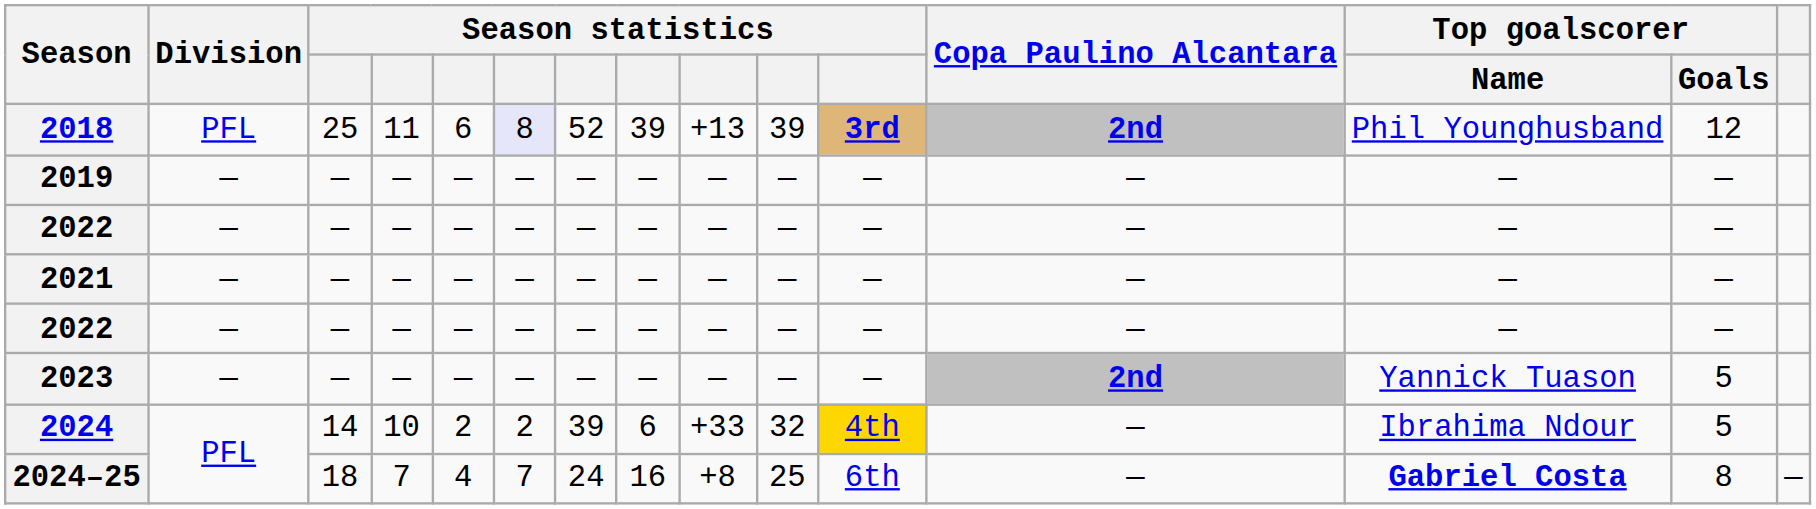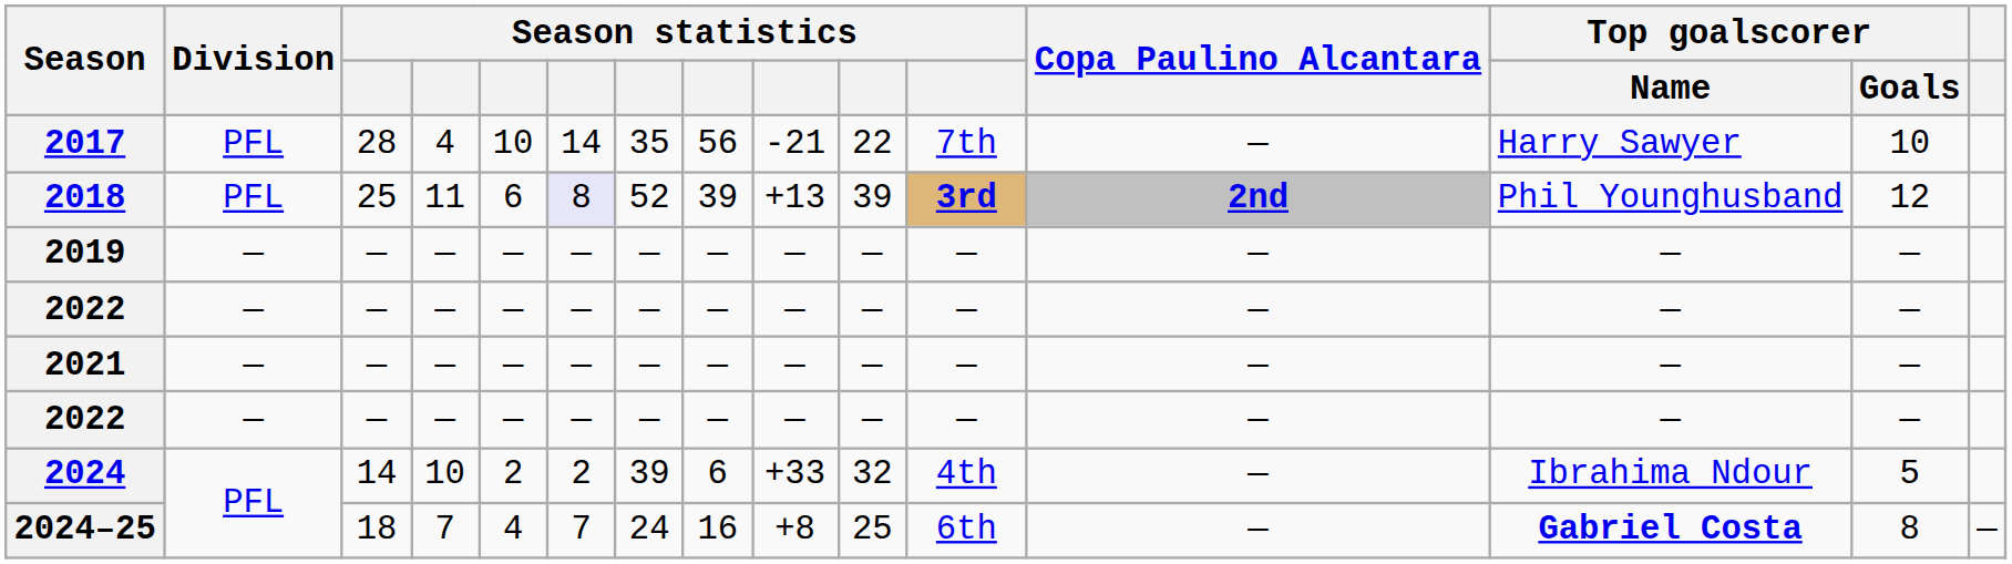 <table class="wikitable" style="text-align: center">
 <tr>
 <th rowspan="2">Season</th>
 <th rowspan=2>Division</th>
 <th colspan="9">Season statistics</th>
 <th rowspan="2"><a href='#'>Copa Paulino Alcantara</a></th>
 <th colspan=2>Top goalscorer</th>
 <th></th>
 </tr>
 <tr>
 <th width=20px></th>
 <th width=20px></th>
 <th width=20px></th>
 <th width=20px></th>
 <th width=20px></th>
 <th width=20px></th>
 <th width=27px></th>
 <th width=20px></th>
 <th width=40px></th>
 <th>Name</th>
 <th>Goals</th>
 <th></th>
+</tr>
+<tr>
+<th><a href='#'>2017</a></th>
+<td><a href='#'>PFL</a></td>
+<td>28</td>
+<td>4</td>
+<td>10</td>
+<td>14</td>
+<td>35</td>
+<td>56</td>
+<td>-21</td>
+<td>22</td>
+<td><a href='#'>7th</a></td>
+<td>—</td>
+<td style=text-align:left> <a href='#'>Harry Sawyer</a></td>
+<td>10</td>
+<td></td>
 </tr>
 <tr>
 <th><a href='#'>2018</a></th>
 <td><a href='#'>PFL</a></td>
 <td rowspan="1">25</td>
 <td>11</td>
 <td>6</td>
 <td style="background: lavender;">8</td>
 <td>52</td>
 <td>39</td>
 <td>+13</td>
 <td>39</td>
 <td style="background:#deb678;"><strong><a href='#'>3rd</a></strong></td>
 <td style="background:silver;"><strong><a href='#'>2nd</a></strong></td>
 <td> <a href='#'>Phil Younghusband</a></td>
 <td>12</td>
 <td></td>
 </tr>
 <tr>
 <th>2019</th>
 <td>—</td>
 <td>—</td>
 <td>—</td>
 <td>—</td>
 <td>—</td>
 <td>—</td>
 <td>—</td>
 <td>—</td>
 <td>—</td>
 <td>—</td>
 <td>—</td>
 <td>—</td>
 <td>—</td>
 <td></td>
 </tr>
 <tr>
 <th>2022</th>
 <td>—</td>
 <td>—</td>
 <td>—</td>
 <td>—</td>
 <td>—</td>
 <td>—</td>
 <td>—</td>
 <td>—</td>
 <td>—</td>
 <td>—</td>
 <td>—</td>
 <td>—</td>
 <td>—</td>
 <td></td>
 </tr>
 <tr>
 <th>2021</th>
 <td>—</td>
 <td>—</td>
 <td>—</td>
 <td>—</td>
 <td>—</td>
 <td>—</td>
 <td>—</td>
 <td>—</td>
 <td>—</td>
 <td>—</td>
 <td>—</td>
 <td>—</td>
 <td>—</td>
 <td></td>
 </tr>
 <tr>
 <th>2022</th>
 <td>—</td>
 <td>—</td>
 <td>—</td>
 <td>—</td>
 <td>—</td>
 <td>—</td>
 <td>—</td>
 <td>—</td>
 <td>—</td>
 <td>—</td>
 <td>—</td>
 <td>—</td>
 <td>—</td>
 <td></td>
 </tr>
 <tr>
-<th>2023</th>
-<td>—</td>
-<td>—</td>
-<td>—</td>
-<td>—</td>
-<td>—</td>
-<td>—</td>
-<td>—</td>
-<td>—</td>
-<td>—</td>
-<td>—</td>
-<td bgcolor="silver"><strong><a href='#'>2nd</a></strong></td>
-<td> <a href='#'>Yannick Tuason</a></td>
-<td>5</td>
-<td></td>
-</tr>
-<tr>
 <th><a href='#'>2024</a></th>
 <td rowspan="2"><a href='#'>PFL</a></td>
 <td>14</td>
 <td>10</td>
 <td>2</td>
 <td>2</td>
 <td>39</td>
 <td>6</td>
 <td>+33</td>
 <td>32</td>
-<td style="background: gold;"><a href='#'>4th</a></td>
+<td><a href='#'>4th</a></td>
 <td>—</td>
 <td> <a href='#'>Ibrahima Ndour</a></td>
 <td>5</td>
 <td></td>
 </tr>
 <tr>
 <th>2024–25</th>
 <td>18</td>
 <td>7</td>
 <td>4</td>
 <td>7</td>
 <td>24</td>
 <td>16</td>
 <td>+8</td>
 <td>25</td>
 <td><a href='#'>6th</a></td>
 <td>—</td>
 <td> <strong><a href='#'>Gabriel Costa</a></strong></td>
 <td>8</td>
 <td>—</td>
 </tr>
 </table>
